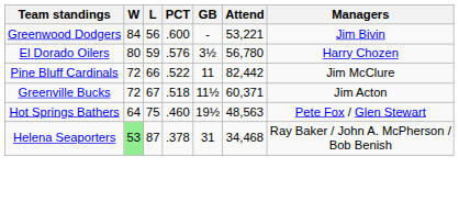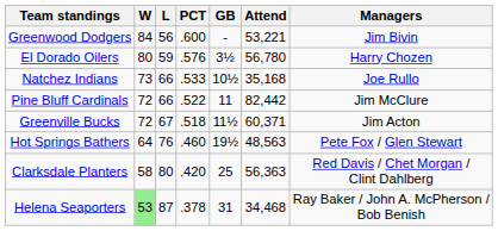 <table class="wikitable" style="text-align:center">
 <tr>
 <th>Team standings</th>
 <th>W</th>
 <th>L</th>
 <th>PCT</th>
 <th>GB</th>
 <th>Attend</th>
 <th>Managers</th>
 </tr>
 <tr>
 <td><a href='#'>Greenwood Dodgers</a></td>
 <td>84</td>
 <td>56</td>
 <td>.600</td>
 <td>-</td>
 <td>53,221</td>
 <td><a href='#'>Jim Bivin</a></td>
 </tr>
 <tr>
 <td><a href='#'>El Dorado Oilers</a></td>
 <td>80</td>
 <td>59</td>
 <td>.576</td>
 <td>3½</td>
 <td>56,780</td>
 <td><a href='#'>Harry Chozen</a></td>
 </tr>
 <tr>
+<td><a href='#'>Natchez Indians</a></td>
+<td>73</td>
+<td>66</td>
+<td>.533</td>
+<td>10½</td>
+<td>35,168</td>
+<td><a href='#'>Joe Rullo</a></td>
+</tr>
+<tr>
 <td><a href='#'>Pine Bluff Cardinals</a></td>
 <td>72</td>
 <td>66</td>
 <td>.522</td>
 <td>11</td>
 <td>82,442</td>
 <td>Jim McClure</td>
 </tr>
 <tr>
 <td><a href='#'>Greenville Bucks</a></td>
 <td>72</td>
 <td>67</td>
 <td>.518</td>
 <td>11½</td>
 <td>60,371</td>
 <td>Jim Acton</td>
 </tr>
 <tr>
 <td><a href='#'>Hot Springs Bathers</a></td>
 <td>64</td>
-<td>75</td>
+<td>76</td>
 <td>.460</td>
 <td>19½</td>
 <td>48,563</td>
 <td><a href='#'>Pete Fox</a> / <a href='#'>Glen Stewart</a></td>
+</tr>
+<tr>
+<td><a href='#'>Clarksdale Planters</a></td>
+<td>58</td>
+<td>80</td>
+<td>.420</td>
+<td>25</td>
+<td>56,363</td>
+<td><a href='#'>Red Davis</a> / <a href='#'>Chet Morgan</a> /<br> Clint Dahlberg</td>
 </tr>
 <tr>
 <td><a href='#'>Helena Seaporters</a></td>
 <td style="background: lightgreen;">53</td>
 <td>87</td>
 <td>.378</td>
 <td>31</td>
 <td>34,468</td>
 <td>Ray Baker / John A. McPherson /<br> Bob Benish</td>
 </tr>
 </table>
